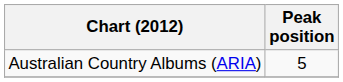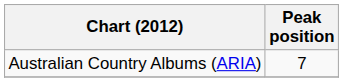 <table class="wikitable sortable">
 <tr>
 <th>Chart (2012)</th>
 <th>Peak<br>position</th>
 </tr>
 <tr>
 <td>Australian Country Albums (<a href='#'>ARIA</a>)</td>
-<td align="center">5</td>
+<td align="center">7</td>
 </tr>
 <tr>
 </tr>
 <tr>
 </tr>
 <tr>
 </tr>
 </table>
